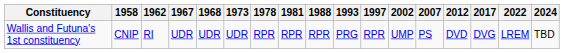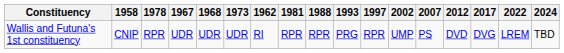 <table class="wikitable">
 <tr>
 <th>Constituency</th>
 <th>1958</th>
-<th>1962</th>
+<th>1978</th>
 <th>1967</th>
 <th>1968</th>
 <th>1973</th>
-<th>1978</th>
+<th>1962</th>
 <th>1981</th>
 <th>1988</th>
 <th>1993</th>
 <th>1997</th>
 <th>2002</th>
 <th>2007</th>
 <th>2012</th>
 <th>2017</th>
 <th>2022</th>
 <th>2024</th>
 </tr>
 <tr>
 <td><a href='#'>Wallis and Futuna's 1st constituency</a></td>
 <td bgcolor=><a href='#'>CNIP</a></td>
-<td bgcolor=><a href='#'>RI</a></td>
+<td bgcolor=><a href='#'>RPR</a></td>
 <td bgcolor=><a href='#'>UDR</a></td>
 <td bgcolor=><a href='#'>UDR</a></td>
 <td bgcolor=><a href='#'>UDR</a></td>
-<td bgcolor=><a href='#'>RPR</a></td>
+<td bgcolor=><a href='#'>RI</a></td>
 <td bgcolor=><a href='#'>RPR</a></td>
 <td bgcolor=><a href='#'>RPR</a></td>
 <td bgcolor=><a href='#'>PRG</a></td>
 <td bgcolor=><a href='#'>RPR</a></td>
 <td bgcolor=><a href='#'>UMP</a></td>
 <td bgcolor=><a href='#'>PS</a></td>
 <td bgcolor=><a href='#'>DVD</a></td>
 <td bgcolor=><a href='#'>DVG</a></td>
 <td bgcolor=><a href='#'>LREM</a></td>
 <td>TBD</td>
 </tr>
 </table>
